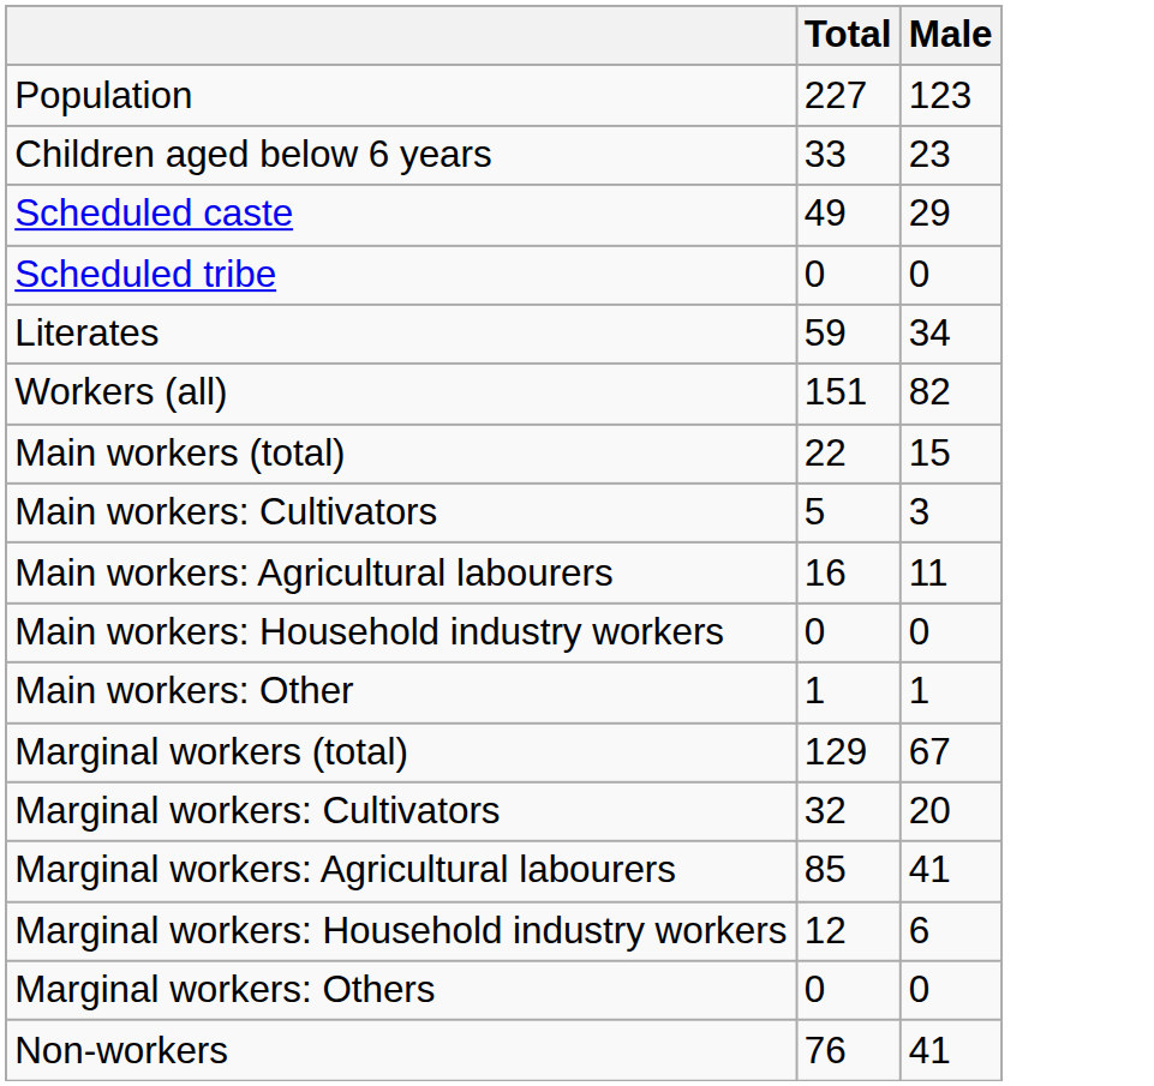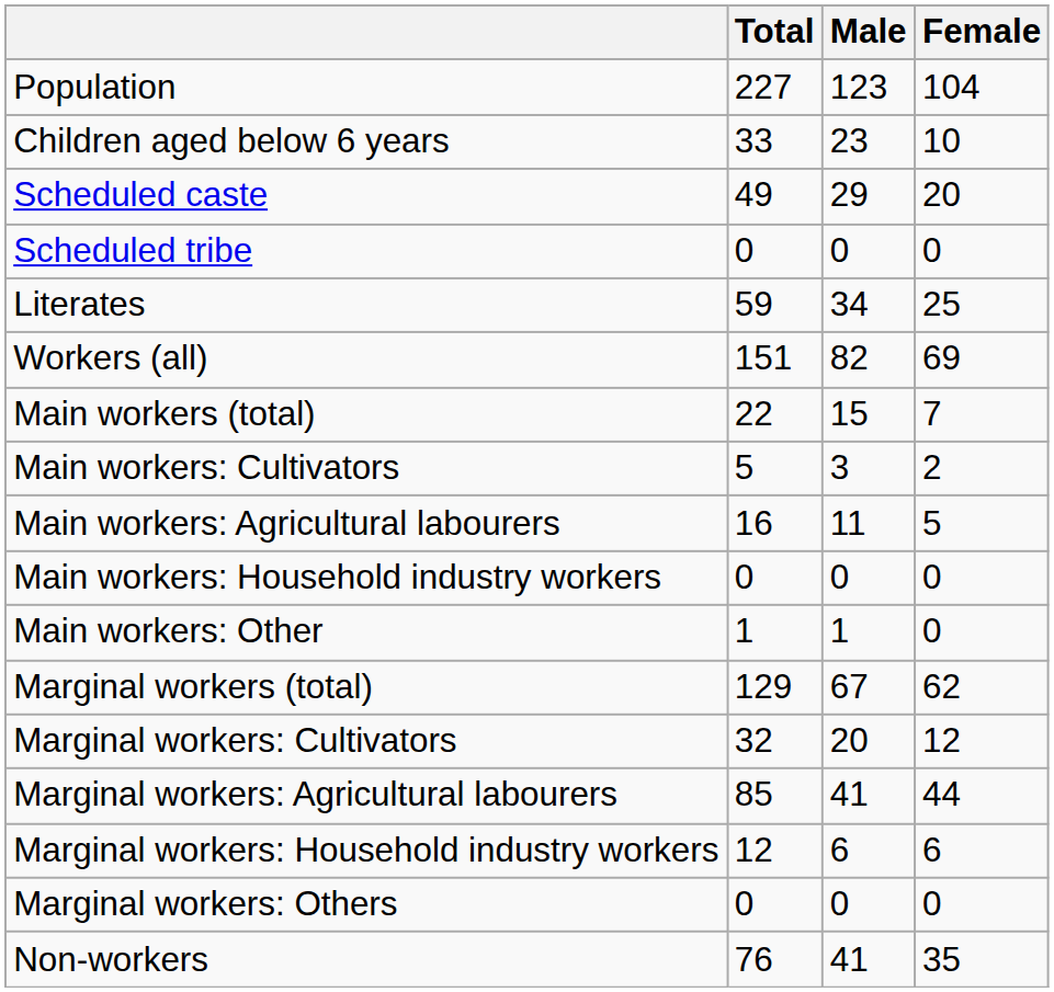 <table class="wikitable sortable">
 <tr>
 <th></th>
 <th>Total</th>
 <th>Male</th>
+<th>Female</th>
 </tr>
 <tr>
 <td>Population</td>
 <td>227</td>
 <td>123</td>
+<td>104</td>
 </tr>
 <tr>
 <td>Children aged below 6 years</td>
 <td>33</td>
 <td>23</td>
+<td>10</td>
 </tr>
 <tr>
 <td><a href='#'>Scheduled caste</a></td>
 <td>49</td>
 <td>29</td>
+<td>20</td>
 </tr>
 <tr>
 <td><a href='#'>Scheduled tribe</a></td>
+<td>0</td>
 <td>0</td>
 <td>0</td>
 </tr>
 <tr>
 <td>Literates</td>
 <td>59</td>
 <td>34</td>
+<td>25</td>
 </tr>
 <tr>
 <td>Workers (all)</td>
 <td>151</td>
 <td>82</td>
+<td>69</td>
 </tr>
 <tr>
 <td>Main workers (total)</td>
 <td>22</td>
 <td>15</td>
+<td>7</td>
 </tr>
 <tr>
 <td>Main workers: Cultivators</td>
 <td>5</td>
 <td>3</td>
+<td>2</td>
 </tr>
 <tr>
 <td>Main workers: Agricultural labourers</td>
 <td>16</td>
 <td>11</td>
+<td>5</td>
 </tr>
 <tr>
 <td>Main workers: Household industry workers</td>
+<td>0</td>
 <td>0</td>
 <td>0</td>
 </tr>
 <tr>
 <td>Main workers: Other</td>
 <td>1</td>
 <td>1</td>
+<td>0</td>
 </tr>
 <tr>
 <td>Marginal workers (total)</td>
 <td>129</td>
 <td>67</td>
+<td>62</td>
 </tr>
 <tr>
 <td>Marginal workers: Cultivators</td>
 <td>32</td>
 <td>20</td>
+<td>12</td>
 </tr>
 <tr>
 <td>Marginal workers: Agricultural labourers</td>
 <td>85</td>
 <td>41</td>
+<td>44</td>
 </tr>
 <tr>
 <td>Marginal workers: Household industry workers</td>
 <td>12</td>
 <td>6</td>
+<td>6</td>
 </tr>
 <tr>
 <td>Marginal workers: Others</td>
+<td>0</td>
 <td>0</td>
 <td>0</td>
 </tr>
 <tr>
 <td>Non-workers</td>
 <td>76</td>
 <td>41</td>
+<td>35</td>
 </tr>
 </table>
